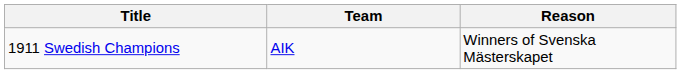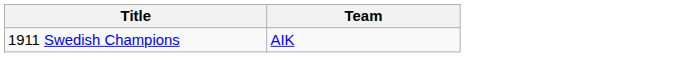 <table class="wikitable" style="text-align: left;">
 <tr>
 <th style="width: 275px;">Title</th>
 <th style="width: 200px;">Team</th>
-<th style="width: 225px;">Reason</th>
 </tr>
 <tr>
 <td>1911 <a href='#'>Swedish Champions</a></td>
 <td><a href='#'>AIK</a></td>
-<td>Winners of Svenska Mästerskapet</td>
 </tr>
 </table>
